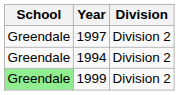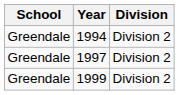 <table class="wikitable">
 <tr>
 <th>School</th>
 <th>Year</th>
 <th>Division</th>
 </tr>
 <tr>
 <td>Greendale</td>
+<td>1994</td>
+<td>Division 2</td>
+</tr>
+<tr>
+<td>Greendale</td>
 <td>1997</td>
 <td>Division 2</td>
 </tr>
 <tr>
 <td>Greendale</td>
-<td>1994</td>
-<td>Division 2</td>
-</tr>
-<tr>
-<td style="background: lightgreen;">Greendale</td>
 <td>1999</td>
 <td>Division 2</td>
 </tr>
 </table>
